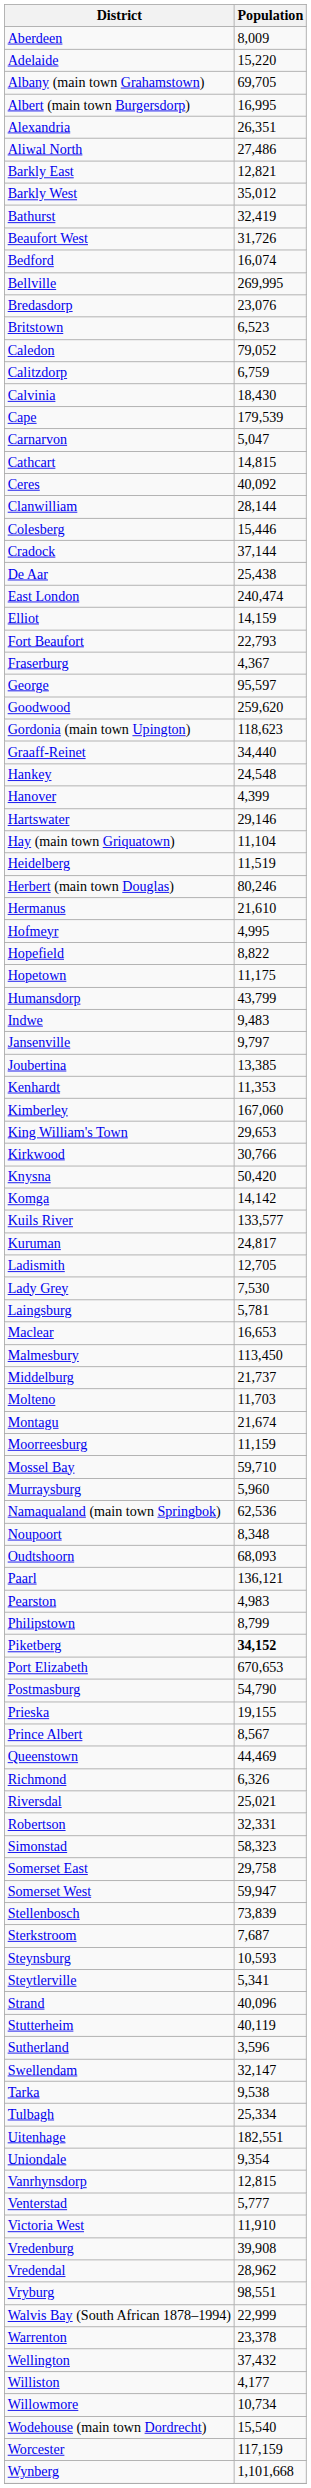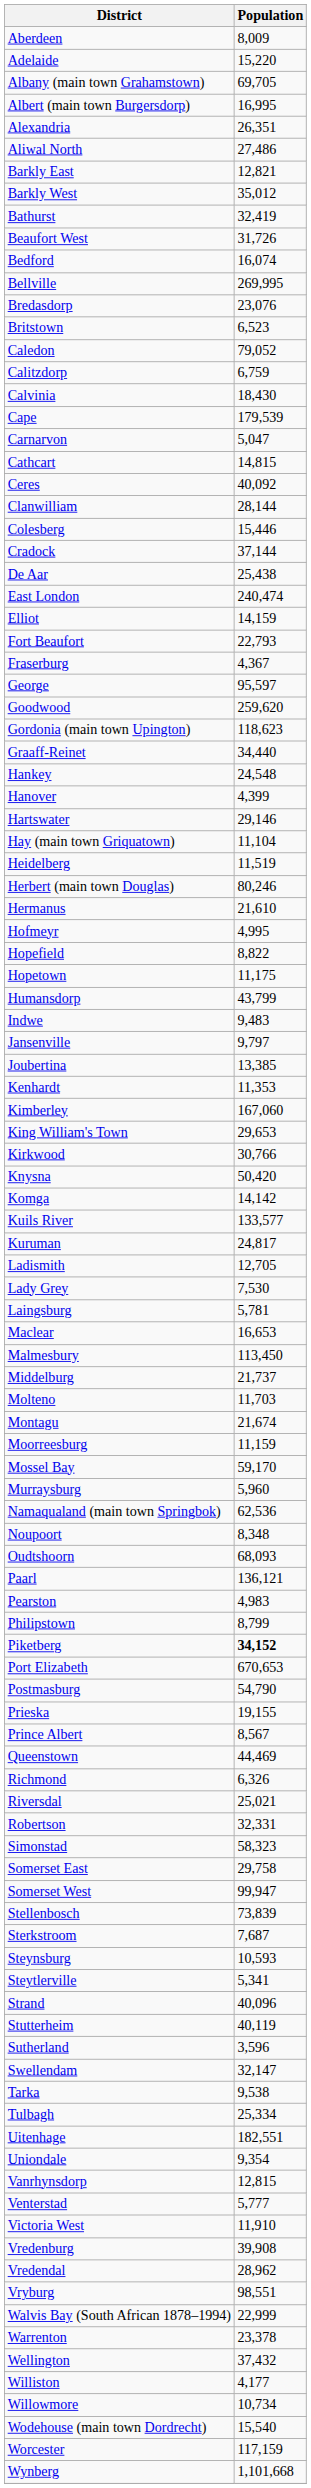 <table class="wikitable sortable">
 <tr>
 <th>District</th>
 <th>Population</th>
 </tr>
 <tr>
 <td><a href='#'>Aberdeen</a></td>
 <td>8,009</td>
 </tr>
 <tr>
 <td><a href='#'>Adelaide</a></td>
 <td>15,220</td>
 </tr>
 <tr>
 <td><a href='#'>Albany</a> (main town <a href='#'>Grahamstown</a>)</td>
 <td>69,705</td>
 </tr>
 <tr>
 <td><a href='#'>Albert</a> (main town <a href='#'>Burgersdorp</a>)</td>
 <td>16,995</td>
 </tr>
 <tr>
 <td><a href='#'>Alexandria</a></td>
 <td>26,351</td>
 </tr>
 <tr>
 <td><a href='#'>Aliwal North</a></td>
 <td>27,486</td>
 </tr>
 <tr>
 <td><a href='#'>Barkly East</a></td>
 <td>12,821</td>
 </tr>
 <tr>
 <td><a href='#'>Barkly West</a></td>
 <td>35,012</td>
 </tr>
 <tr>
 <td><a href='#'>Bathurst</a></td>
 <td>32,419</td>
 </tr>
 <tr>
 <td><a href='#'>Beaufort West</a></td>
 <td>31,726</td>
 </tr>
 <tr>
 <td><a href='#'>Bedford</a></td>
 <td>16,074</td>
 </tr>
 <tr>
 <td><a href='#'>Bellville</a></td>
 <td>269,995</td>
 </tr>
 <tr>
 <td><a href='#'>Bredasdorp</a></td>
 <td>23,076</td>
 </tr>
 <tr>
 <td><a href='#'>Britstown</a></td>
 <td>6,523</td>
 </tr>
 <tr>
 <td><a href='#'>Caledon</a></td>
 <td>79,052</td>
 </tr>
 <tr>
 <td><a href='#'>Calitzdorp</a></td>
 <td>6,759</td>
 </tr>
 <tr>
 <td><a href='#'>Calvinia</a></td>
 <td>18,430</td>
 </tr>
 <tr>
 <td><a href='#'>Cape</a></td>
 <td>179,539</td>
 </tr>
 <tr>
 <td><a href='#'>Carnarvon</a></td>
 <td>5,047</td>
 </tr>
 <tr>
 <td><a href='#'>Cathcart</a></td>
 <td>14,815</td>
 </tr>
 <tr>
 <td><a href='#'>Ceres</a></td>
 <td>40,092</td>
 </tr>
 <tr>
 <td><a href='#'>Clanwilliam</a></td>
 <td>28,144</td>
 </tr>
 <tr>
 <td><a href='#'>Colesberg</a></td>
 <td>15,446</td>
 </tr>
 <tr>
 <td><a href='#'>Cradock</a></td>
 <td>37,144</td>
 </tr>
 <tr>
 <td><a href='#'>De Aar</a></td>
 <td>25,438</td>
 </tr>
 <tr>
 <td><a href='#'>East London</a></td>
 <td>240,474</td>
 </tr>
 <tr>
 <td><a href='#'>Elliot</a></td>
 <td>14,159</td>
 </tr>
 <tr>
 <td><a href='#'>Fort Beaufort</a></td>
 <td>22,793</td>
 </tr>
 <tr>
 <td><a href='#'>Fraserburg</a></td>
 <td>4,367</td>
 </tr>
 <tr>
 <td><a href='#'>George</a></td>
 <td>95,597</td>
 </tr>
 <tr>
 <td><a href='#'>Goodwood</a></td>
 <td>259,620</td>
 </tr>
 <tr>
 <td><a href='#'>Gordonia</a> (main town <a href='#'>Upington</a>)</td>
 <td>118,623</td>
 </tr>
 <tr>
 <td><a href='#'>Graaff-Reinet</a></td>
 <td>34,440</td>
 </tr>
 <tr>
 <td><a href='#'>Hankey</a></td>
 <td>24,548</td>
 </tr>
 <tr>
 <td><a href='#'>Hanover</a></td>
 <td>4,399</td>
 </tr>
 <tr>
 <td><a href='#'>Hartswater</a></td>
 <td>29,146</td>
 </tr>
 <tr>
 <td><a href='#'>Hay</a> (main town <a href='#'>Griquatown</a>)</td>
 <td>11,104</td>
 </tr>
 <tr>
 <td><a href='#'>Heidelberg</a></td>
 <td>11,519</td>
 </tr>
 <tr>
 <td><a href='#'>Herbert</a> (main town <a href='#'>Douglas</a>)</td>
 <td>80,246</td>
 </tr>
 <tr>
 <td><a href='#'>Hermanus</a></td>
 <td>21,610</td>
 </tr>
 <tr>
 <td><a href='#'>Hofmeyr</a></td>
 <td>4,995</td>
 </tr>
 <tr>
 <td><a href='#'>Hopefield</a></td>
 <td>8,822</td>
 </tr>
 <tr>
 <td><a href='#'>Hopetown</a></td>
 <td>11,175</td>
 </tr>
 <tr>
 <td><a href='#'>Humansdorp</a></td>
 <td>43,799</td>
 </tr>
 <tr>
 <td><a href='#'>Indwe</a></td>
 <td>9,483</td>
 </tr>
 <tr>
 <td><a href='#'>Jansenville</a></td>
 <td>9,797</td>
 </tr>
 <tr>
 <td><a href='#'>Joubertina</a></td>
 <td>13,385</td>
 </tr>
 <tr>
 <td><a href='#'>Kenhardt</a></td>
 <td>11,353</td>
 </tr>
 <tr>
 <td><a href='#'>Kimberley</a></td>
 <td>167,060</td>
 </tr>
 <tr>
 <td><a href='#'>King William's Town</a></td>
 <td>29,653</td>
 </tr>
 <tr>
 <td><a href='#'>Kirkwood</a></td>
 <td>30,766</td>
 </tr>
 <tr>
 <td><a href='#'>Knysna</a></td>
 <td>50,420</td>
 </tr>
 <tr>
 <td><a href='#'>Komga</a></td>
 <td>14,142</td>
 </tr>
 <tr>
 <td><a href='#'>Kuils River</a></td>
 <td>133,577</td>
 </tr>
 <tr>
 <td><a href='#'>Kuruman</a></td>
 <td>24,817</td>
 </tr>
 <tr>
 <td><a href='#'>Ladismith</a></td>
 <td>12,705</td>
 </tr>
 <tr>
 <td><a href='#'>Lady Grey</a></td>
 <td>7,530</td>
 </tr>
 <tr>
 <td><a href='#'>Laingsburg</a></td>
 <td>5,781</td>
 </tr>
 <tr>
 <td><a href='#'>Maclear</a></td>
 <td>16,653</td>
 </tr>
 <tr>
 <td><a href='#'>Malmesbury</a></td>
 <td>113,450</td>
 </tr>
 <tr>
 <td><a href='#'>Middelburg</a></td>
 <td>21,737</td>
 </tr>
 <tr>
 <td><a href='#'>Molteno</a></td>
 <td>11,703</td>
 </tr>
 <tr>
 <td><a href='#'>Montagu</a></td>
 <td>21,674</td>
 </tr>
 <tr>
 <td><a href='#'>Moorreesburg</a></td>
 <td>11,159</td>
 </tr>
 <tr>
 <td><a href='#'>Mossel Bay</a></td>
-<td>59,710</td>
+<td>59,170</td>
 </tr>
 <tr>
 <td><a href='#'>Murraysburg</a></td>
 <td>5,960</td>
 </tr>
 <tr>
 <td><a href='#'>Namaqualand</a> (main town <a href='#'>Springbok</a>)</td>
 <td>62,536</td>
 </tr>
 <tr>
 <td><a href='#'>Noupoort</a></td>
 <td>8,348</td>
 </tr>
 <tr>
 <td><a href='#'>Oudtshoorn</a></td>
 <td>68,093</td>
 </tr>
 <tr>
 <td><a href='#'>Paarl</a></td>
 <td>136,121</td>
 </tr>
 <tr>
 <td><a href='#'>Pearston</a></td>
 <td>4,983</td>
 </tr>
 <tr>
 <td><a href='#'>Philipstown</a></td>
 <td>8,799</td>
 </tr>
 <tr>
 <td><a href='#'>Piketberg</a></td>
 <td><strong>34,152</strong></td>
 </tr>
 <tr>
 <td><a href='#'>Port Elizabeth</a></td>
 <td>670,653</td>
 </tr>
 <tr>
 <td><a href='#'>Postmasburg</a></td>
 <td>54,790</td>
 </tr>
 <tr>
 <td><a href='#'>Prieska</a></td>
 <td>19,155</td>
 </tr>
 <tr>
 <td><a href='#'>Prince Albert</a></td>
 <td>8,567</td>
 </tr>
 <tr>
 <td><a href='#'>Queenstown</a></td>
 <td>44,469</td>
 </tr>
 <tr>
 <td><a href='#'>Richmond</a></td>
 <td>6,326</td>
 </tr>
 <tr>
 <td><a href='#'>Riversdal</a></td>
 <td>25,021</td>
 </tr>
 <tr>
 <td><a href='#'>Robertson</a></td>
 <td>32,331</td>
 </tr>
 <tr>
 <td><a href='#'>Simonstad</a></td>
 <td>58,323</td>
 </tr>
 <tr>
 <td><a href='#'>Somerset East</a></td>
 <td>29,758</td>
 </tr>
 <tr>
 <td><a href='#'>Somerset West</a></td>
-<td>59,947</td>
+<td>99,947</td>
 </tr>
 <tr>
 <td><a href='#'>Stellenbosch</a></td>
 <td>73,839</td>
 </tr>
 <tr>
 <td><a href='#'>Sterkstroom</a></td>
 <td>7,687</td>
 </tr>
 <tr>
 <td><a href='#'>Steynsburg</a></td>
 <td>10,593</td>
 </tr>
 <tr>
 <td><a href='#'>Steytlerville</a></td>
 <td>5,341</td>
 </tr>
 <tr>
 <td><a href='#'>Strand</a></td>
 <td>40,096</td>
 </tr>
 <tr>
 <td><a href='#'>Stutterheim</a></td>
 <td>40,119</td>
 </tr>
 <tr>
 <td><a href='#'>Sutherland</a></td>
 <td>3,596</td>
 </tr>
 <tr>
 <td><a href='#'>Swellendam</a></td>
 <td>32,147</td>
 </tr>
 <tr>
 <td><a href='#'>Tarka</a></td>
 <td>9,538</td>
 </tr>
 <tr>
 <td><a href='#'>Tulbagh</a></td>
 <td>25,334</td>
 </tr>
 <tr>
 <td><a href='#'>Uitenhage</a></td>
 <td>182,551</td>
 </tr>
 <tr>
 <td><a href='#'>Uniondale</a></td>
 <td>9,354</td>
 </tr>
 <tr>
 <td><a href='#'>Vanrhynsdorp</a></td>
 <td>12,815</td>
 </tr>
 <tr>
 <td><a href='#'>Venterstad</a></td>
 <td>5,777</td>
 </tr>
 <tr>
 <td><a href='#'>Victoria West</a></td>
 <td>11,910</td>
 </tr>
 <tr>
 <td><a href='#'>Vredenburg</a></td>
 <td>39,908</td>
 </tr>
 <tr>
 <td><a href='#'>Vredendal</a></td>
 <td>28,962</td>
 </tr>
 <tr>
 <td><a href='#'>Vryburg</a></td>
 <td>98,551</td>
 </tr>
 <tr>
 <td><a href='#'>Walvis Bay</a> (South African 1878–1994)</td>
 <td>22,999</td>
 </tr>
 <tr>
 <td><a href='#'>Warrenton</a></td>
 <td>23,378</td>
 </tr>
 <tr>
 <td><a href='#'>Wellington</a></td>
 <td>37,432</td>
 </tr>
 <tr>
 <td><a href='#'>Williston</a></td>
 <td>4,177</td>
 </tr>
 <tr>
 <td><a href='#'>Willowmore</a></td>
 <td>10,734</td>
 </tr>
 <tr>
 <td><a href='#'>Wodehouse</a> (main town <a href='#'>Dordrecht</a>)</td>
 <td>15,540</td>
 </tr>
 <tr>
 <td><a href='#'>Worcester</a></td>
 <td>117,159</td>
 </tr>
 <tr>
 <td><a href='#'>Wynberg</a></td>
 <td>1,101,668</td>
 </tr>
 <tr>
 </tr>
 </table>
